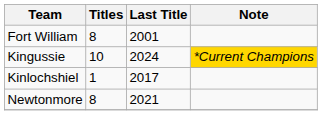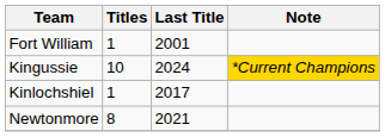 <table class="wikitable">
 <tr>
 <th>Team</th>
 <th>Titles</th>
 <th>Last Title</th>
 <th>Note</th>
 </tr>
 <tr>
 <td>Fort William</td>
-<td>8</td>
+<td>1</td>
 <td>2001</td>
 <td></td>
 </tr>
 <tr>
 <td>Kingussie</td>
 <td>10</td>
 <td>2024</td>
 <td style="background: gold;"><em>*Current Champions</em></td>
 </tr>
 <tr>
 <td>Kinlochshiel</td>
 <td>1</td>
 <td>2017</td>
 <td></td>
 </tr>
 <tr>
 <td>Newtonmore</td>
 <td>8</td>
 <td>2021</td>
 <td></td>
 </tr>
 <tr>
 </tr>
 </table>
